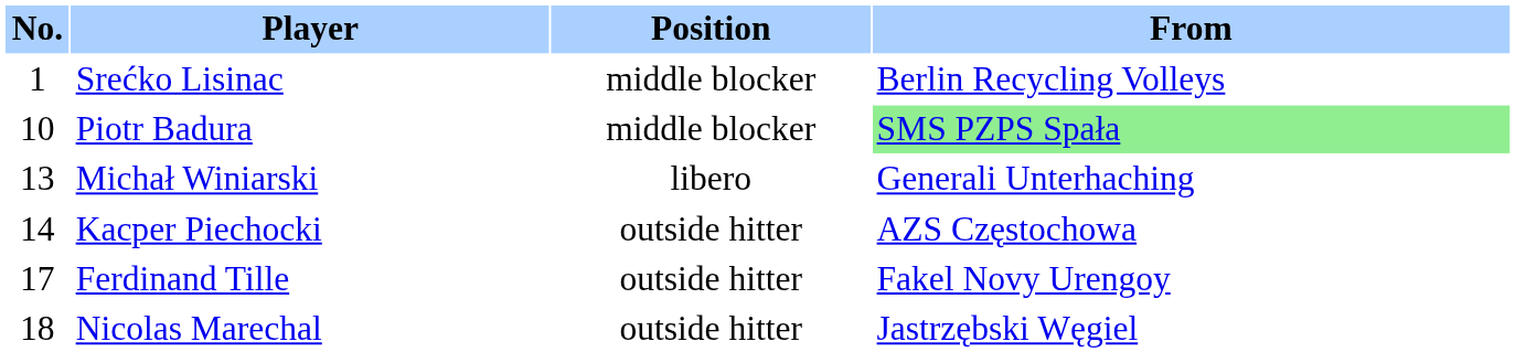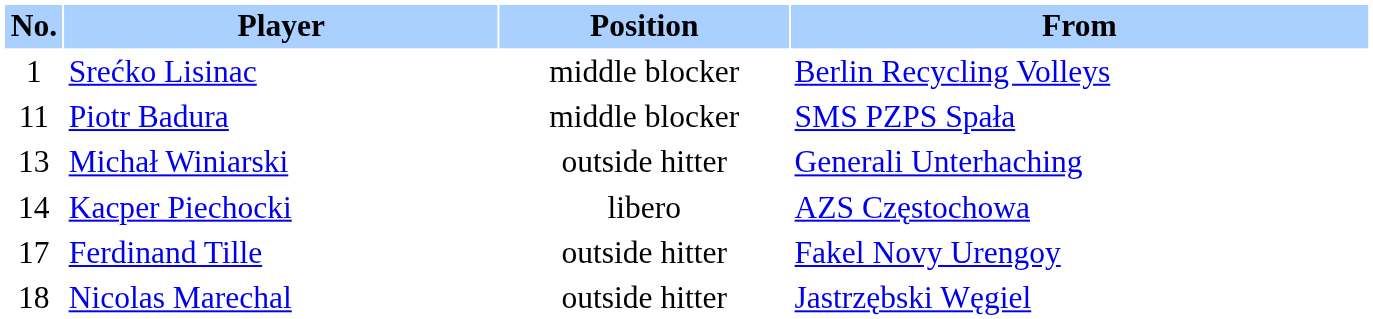 <table border="0" cellspacing="1" cellpadding="2">
 <tr bgcolor=#AAD0FF>
 <th width=4%>No.</th>
 <th width=30%>Player</th>
 <th width=20%>Position</th>
 <th width=40%>From</th>
 </tr>
 <tr>
 <td align=center>1</td>
 <td> <a href='#'>Srećko Lisinac</a></td>
 <td align=center>middle blocker</td>
 <td><a href='#'>Berlin Recycling Volleys</a></td>
 </tr>
 <tr>
-<td align=center>10</td>
+<td align=center>11</td>
 <td> <a href='#'>Piotr Badura</a></td>
 <td align=center>middle blocker</td>
-<td style="background: lightgreen;"><a href='#'>SMS PZPS Spała</a></td>
+<td><a href='#'>SMS PZPS Spała</a></td>
 </tr>
 <tr>
 <td align=center>13</td>
 <td> <a href='#'>Michał Winiarski</a></td>
-<td align=center>libero</td>
+<td align=center>outside hitter</td>
 <td><a href='#'>Generali Unterhaching</a></td>
 </tr>
 <tr>
 <td align=center>14</td>
 <td> <a href='#'>Kacper Piechocki</a></td>
-<td align=center>outside hitter</td>
+<td align=center>libero</td>
 <td><a href='#'>AZS Częstochowa</a></td>
 </tr>
 <tr>
 <td align=center>17</td>
 <td> <a href='#'>Ferdinand Tille</a></td>
 <td align=center>outside hitter</td>
 <td><a href='#'>Fakel Novy Urengoy</a></td>
 </tr>
 <tr>
 <td align=center>18</td>
 <td> <a href='#'>Nicolas Marechal</a></td>
 <td align=center>outside hitter</td>
 <td><a href='#'>Jastrzębski Węgiel</a></td>
 </tr>
 <tr>
 </tr>
 </table>
